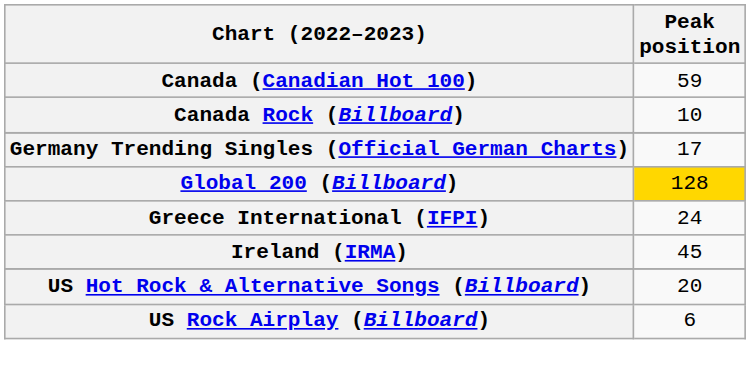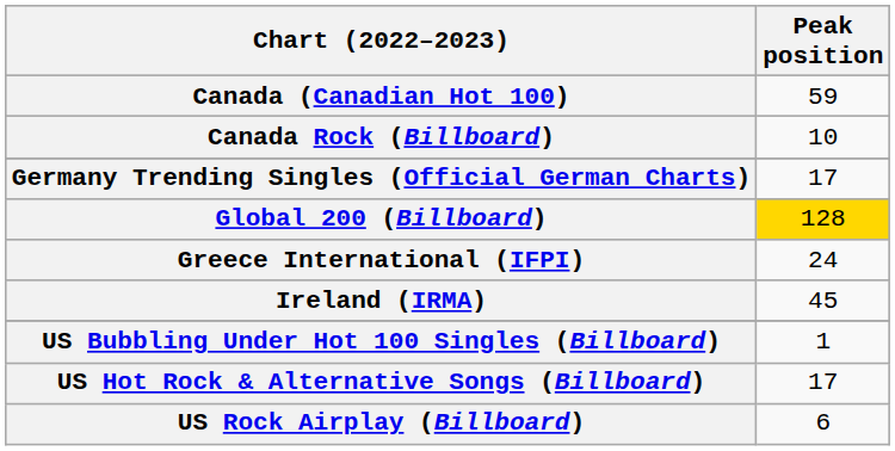 <table class="wikitable sortable plainrowheaders" style="text-align:center">
 <tr>
 <th scope="col">Chart (2022–2023)</th>
 <th scope="col">Peak<br> position</th>
 </tr>
 <tr>
 <th scope="row">Canada (<a href='#'>Canadian Hot 100</a>)</th>
 <td>59</td>
 </tr>
 <tr>
 <th scope="row">Canada <a href='#'>Rock</a> (<a href='#'><em>Billboard</em></a>)</th>
 <td>10</td>
 </tr>
 <tr>
 </tr>
 <tr>
 <th scope="row">Germany Trending Singles (<a href='#'>Official German Charts</a>)</th>
 <td>17</td>
 </tr>
 <tr>
 <th scope="row"><a href='#'>Global 200</a> (<a href='#'><em>Billboard</em></a>)</th>
 <td style="background: gold;">128</td>
 </tr>
 <tr>
 <th scope="row">Greece International (<a href='#'>IFPI</a>)</th>
 <td>24</td>
 </tr>
 <tr>
 <th scope="row">Ireland (<a href='#'>IRMA</a>)</th>
 <td>45</td>
 </tr>
 <tr>
 </tr>
 <tr>
 </tr>
 <tr>
 </tr>
 <tr>
 </tr>
 <tr>
+<th scope="row">US <a href='#'>Bubbling Under Hot 100 Singles</a> (<a href='#'><em>Billboard</em></a>)</th>
+<td>1</td>
+</tr>
+<tr>
 <th scope="row">US <a href='#'>Hot Rock & Alternative Songs</a> (<a href='#'><em>Billboard</em></a>)</th>
-<td>20</td>
+<td>17</td>
 </tr>
 <tr>
 <th scope="row">US <a href='#'>Rock Airplay</a> (<a href='#'><em>Billboard</em></a>)</th>
 <td>6</td>
 </tr>
 </table>
